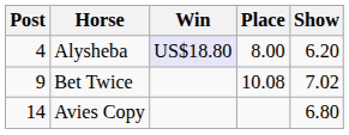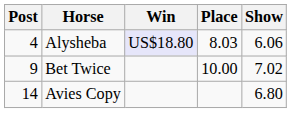 <table class="wikitable">
 <tr>
 <th>Post</th>
 <th>Horse</th>
 <th>Win</th>
 <th>Place</th>
 <th>Show</th>
 </tr>
 <tr>
 <td align="right">4</td>
 <td>Alysheba</td>
 <td align="right" style="background: lavender;">US$18.80</td>
-<td align="right">8.00</td>
-<td align="right">6.20</td>
+<td align="right">8.03</td>
+<td align="right">6.06</td>
 </tr>
 <tr>
 <td align="right">9</td>
 <td>Bet Twice</td>
 <td></td>
-<td align="right">10.08</td>
+<td align="right">10.00</td>
 <td align="right">7.02</td>
 </tr>
 <tr>
 <td align="right">14</td>
 <td>Avies Copy</td>
 <td></td>
 <td></td>
 <td align="right">6.80</td>
 </tr>
 </table>
